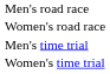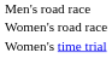 <table>
 <tr>
 <td>Men's road race</td>
 <td></td>
 <td></td>
 <td></td>
 </tr>
 <tr>
 <td>Women's road race</td>
 <td></td>
 <td></td>
 <td></td>
 </tr>
 <tr>
-<td>Men's <a href='#'>time trial</a></td>
-<td></td>
-<td></td>
-<td></td>
-</tr>
-<tr>
 <td>Women's <a href='#'>time trial</a></td>
 <td></td>
 <td></td>
 <td></td>
 </tr>
 </table>
